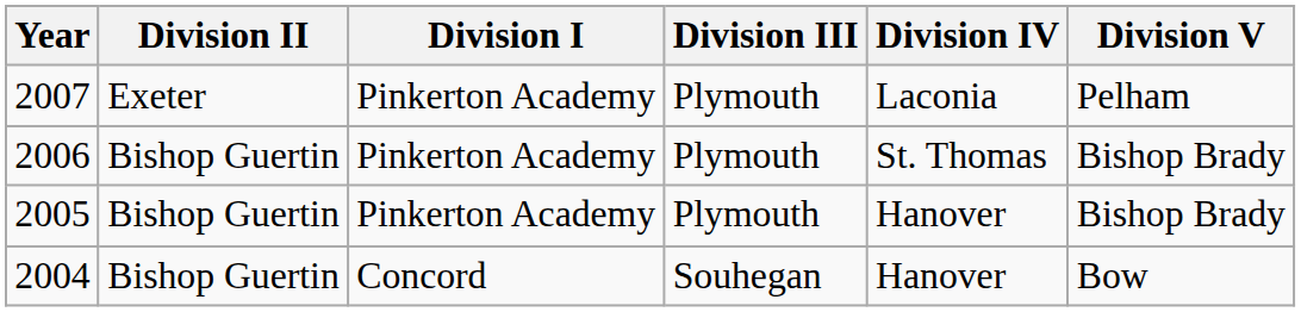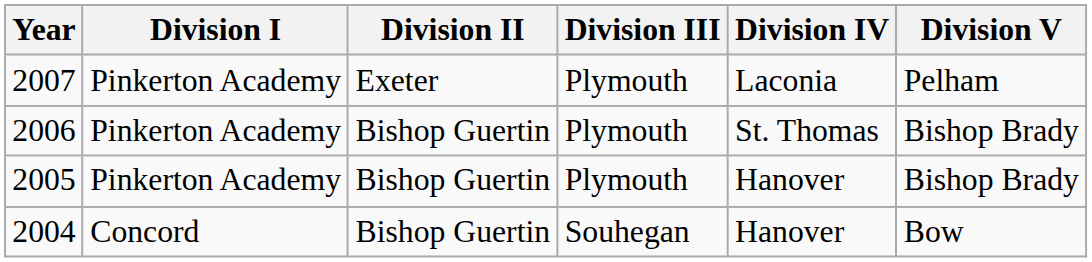 <table class="wikitable">
 <tr>
 <th>Year</th>
+<th>Division I</th>
 <th>Division II</th>
-<th>Division I</th>
 <th>Division III</th>
 <th>Division IV</th>
 <th>Division V</th>
 </tr>
 <tr>
 <td>2007</td>
+<td>Pinkerton Academy</td>
 <td>Exeter</td>
-<td>Pinkerton Academy</td>
 <td>Plymouth</td>
 <td>Laconia</td>
 <td>Pelham</td>
 </tr>
 <tr>
 <td>2006</td>
+<td>Pinkerton Academy</td>
 <td>Bishop Guertin</td>
-<td>Pinkerton Academy</td>
 <td>Plymouth</td>
 <td>St. Thomas</td>
 <td>Bishop Brady</td>
 </tr>
 <tr>
 <td>2005</td>
+<td>Pinkerton Academy</td>
 <td>Bishop Guertin</td>
-<td>Pinkerton Academy</td>
 <td>Plymouth</td>
 <td>Hanover</td>
 <td>Bishop Brady</td>
 </tr>
 <tr>
 <td>2004</td>
+<td>Concord</td>
 <td>Bishop Guertin</td>
-<td>Concord</td>
 <td>Souhegan</td>
 <td>Hanover</td>
 <td>Bow</td>
 </tr>
 </table>
